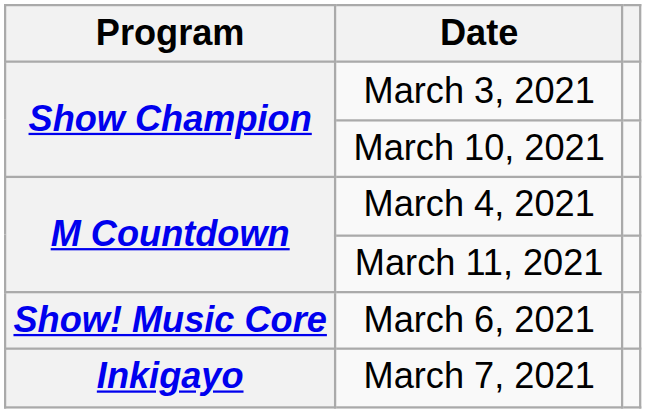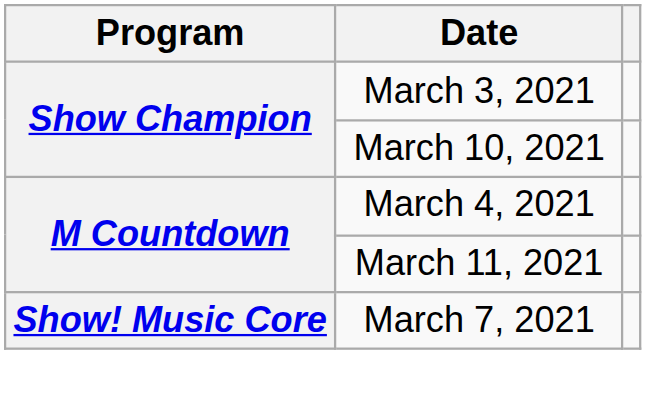 <table class="sortable wikitable plainrowheaders" style="text-align:center;">
 <tr>
 <th>Program</th>
 <th width="120">Date</th>
 <th class="unsortable"></th>
 </tr>
 <tr>
 <th scope="row" rowspan="2"><em><a href='#'>Show Champion</a></em></th>
 <td>March 3, 2021</td>
 <td style="text-align:center"></td>
 </tr>
 <tr>
 <td>March 10, 2021</td>
 <td style="text-align:center"></td>
 </tr>
 <tr>
 <th scope="row" rowspan="2"><em><a href='#'>M Countdown</a></em></th>
 <td>March 4, 2021</td>
 <td style="text-align:center"></td>
 </tr>
 <tr>
 <td>March 11, 2021</td>
 <td style="text-align:center"></td>
 </tr>
 <tr>
 <th scope="row"><em><a href='#'>Show! Music Core</a></em></th>
-<td>March 6, 2021</td>
-<td style="text-align:center"></td>
-</tr>
-<tr>
-<th scope="row"><em><a href='#'>Inkigayo</a></em></th>
 <td>March 7, 2021</td>
 <td style="text-align:center"></td>
 </tr>
 </table>
